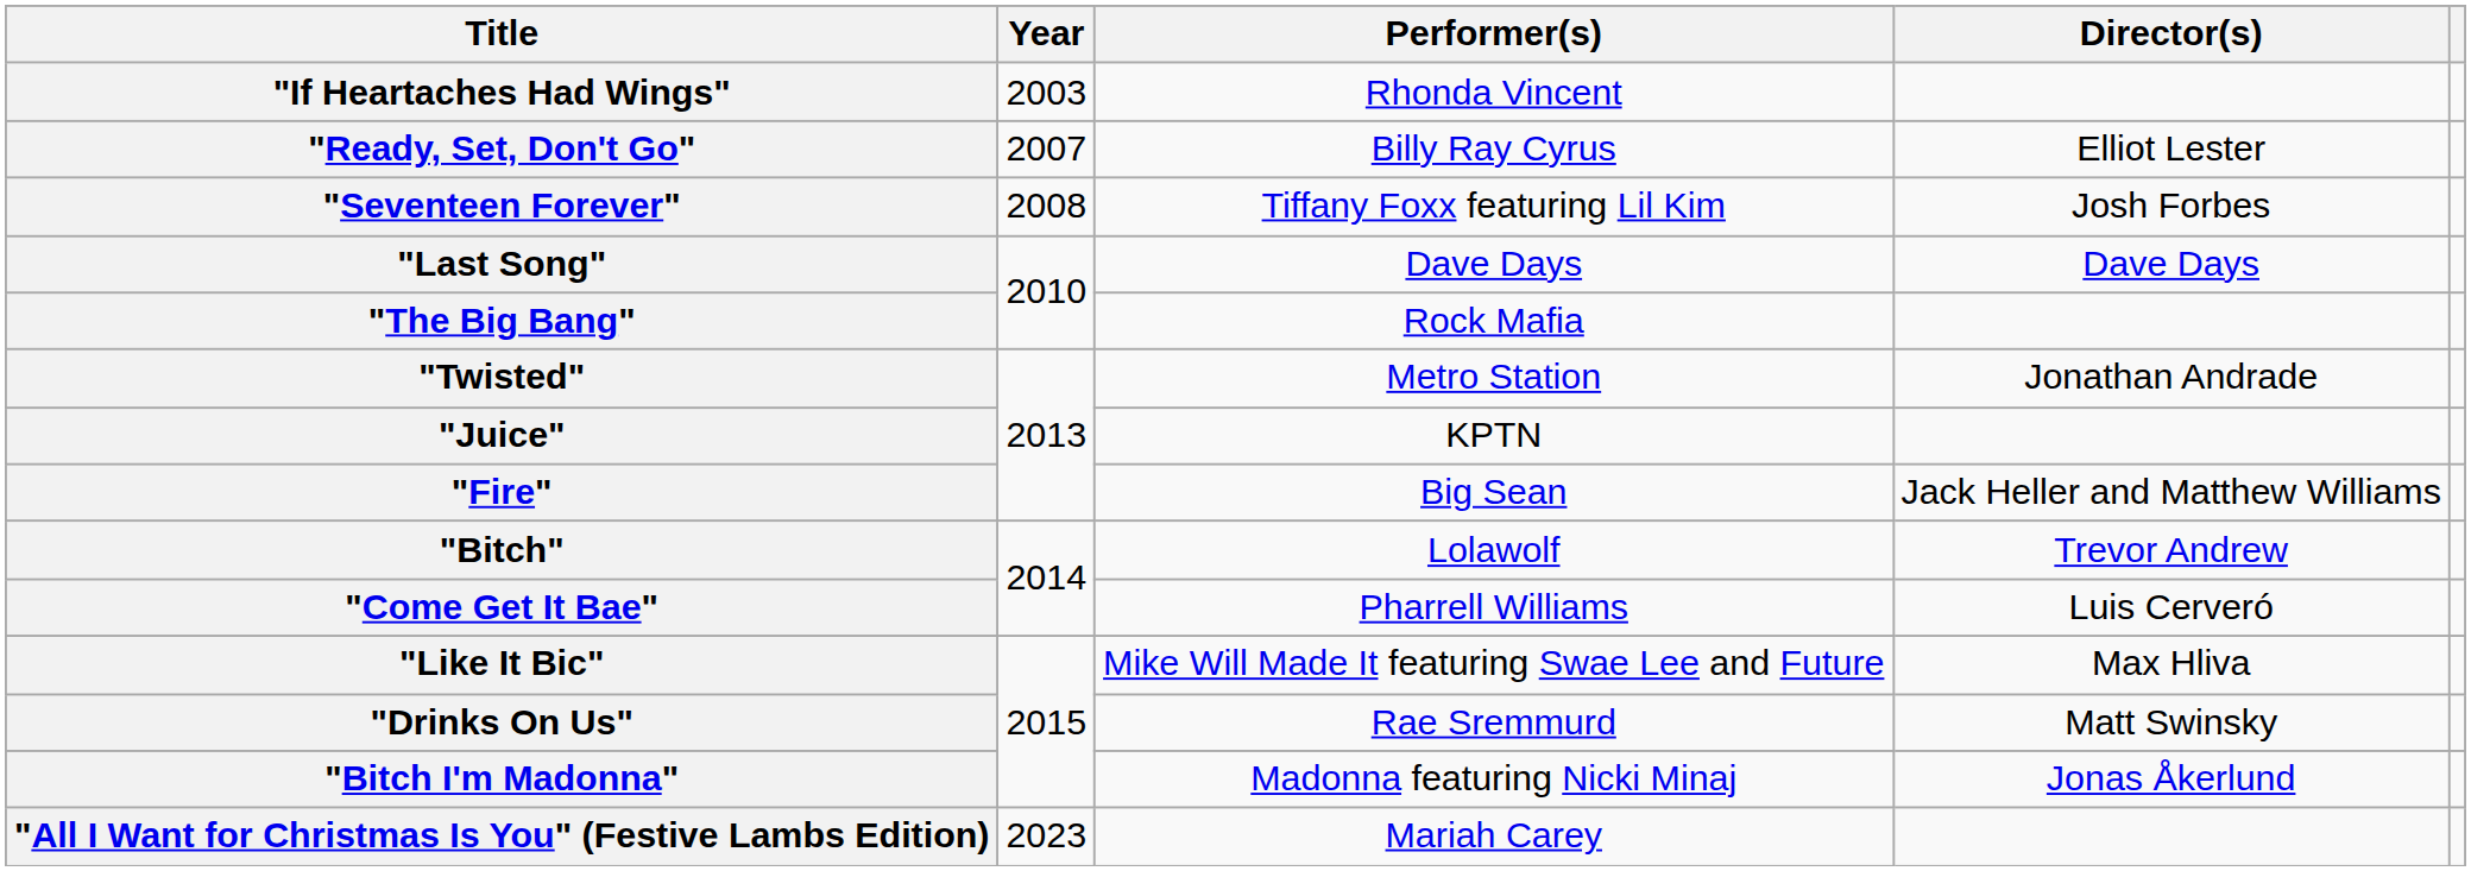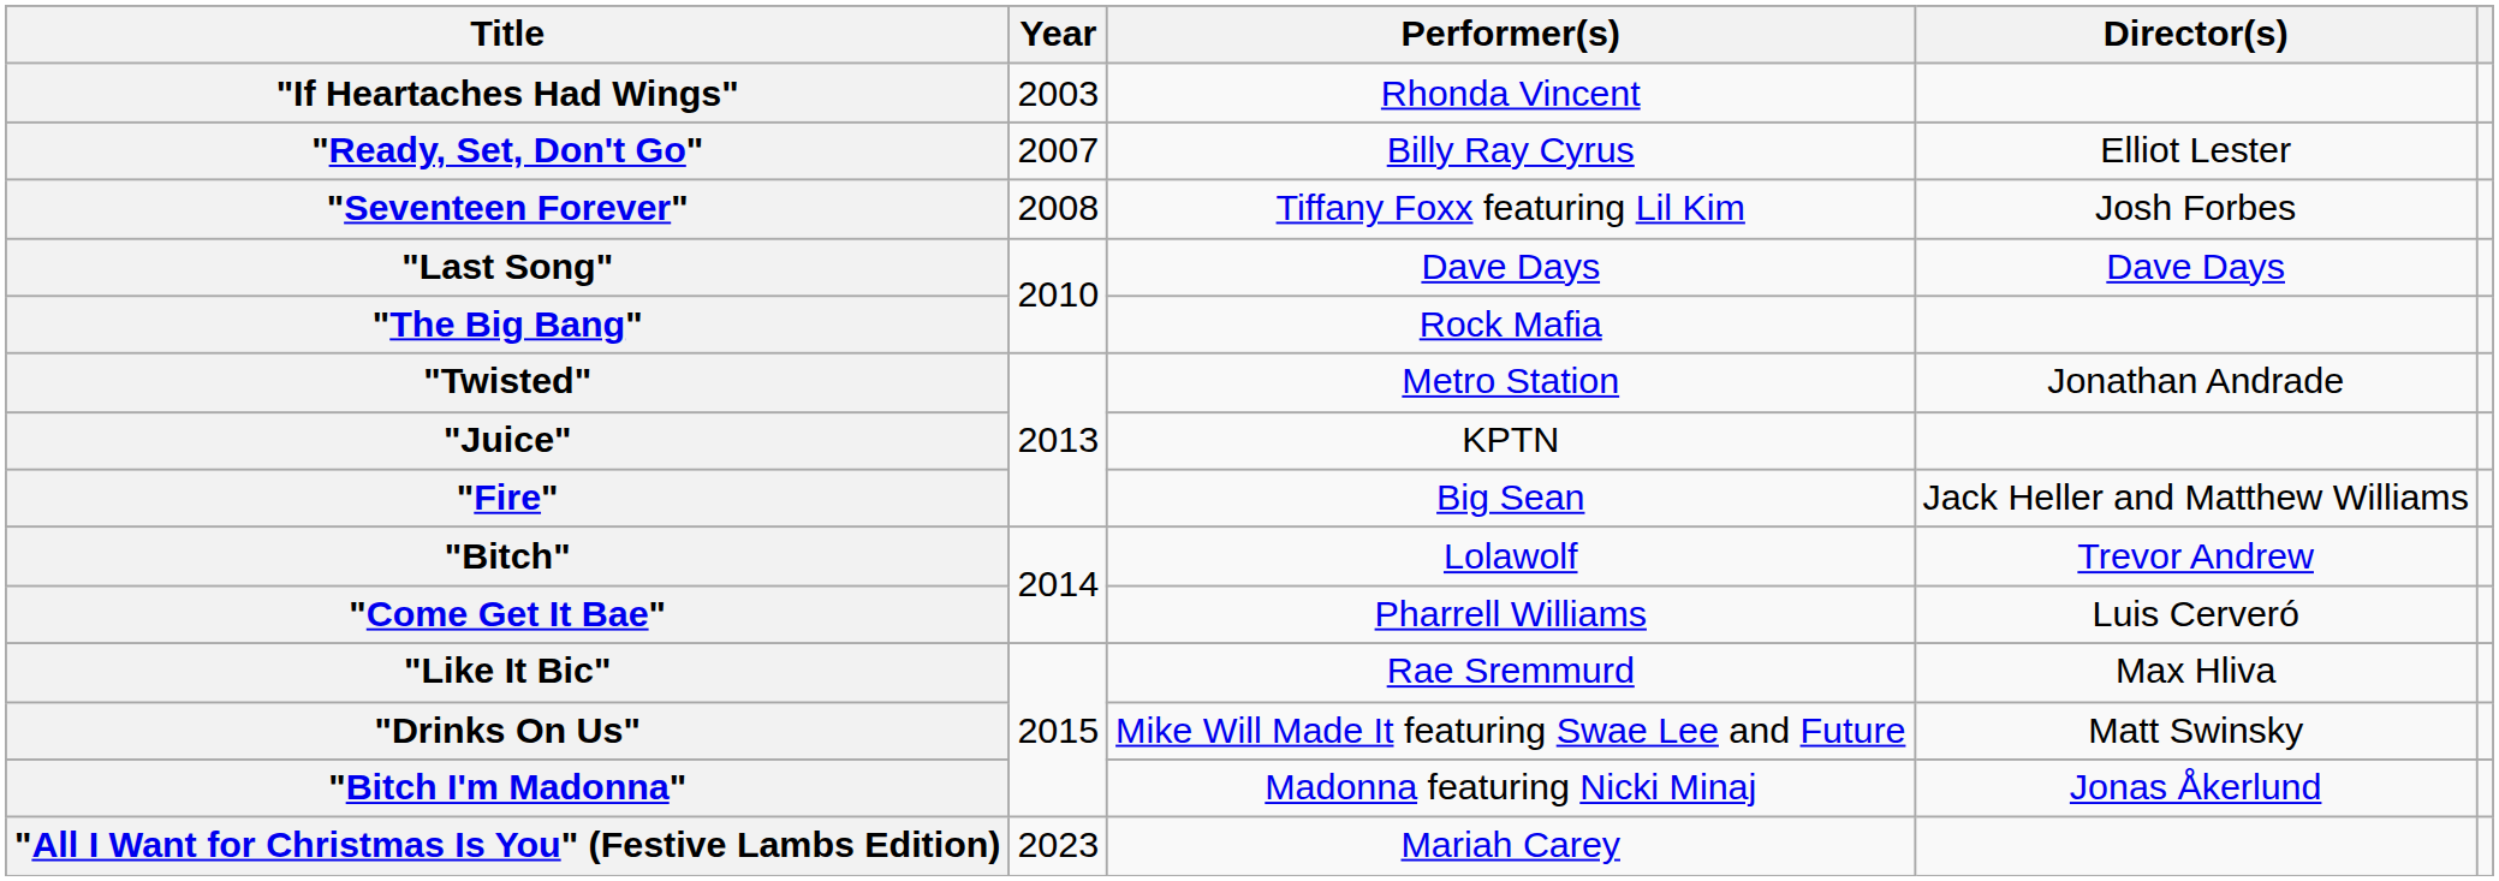 <table class="wikitable sortable plainrowheaders sticky-header" style="text-align:center;">
 <tr>
 <th scope="col">Title</th>
 <th scope="col">Year</th>
 <th scope="col" class="unsortable">Performer(s)</th>
 <th scope="col" class="unsortable">Director(s)</th>
 <th scope="col" class="unsortable"></th>
 </tr>
 <tr>
 <th scope="row">"If Heartaches Had Wings"</th>
 <td>2003</td>
 <td><a href='#'>Rhonda Vincent</a></td>
 <td></td>
 <td></td>
 </tr>
 <tr>
 <th scope="row">"<a href='#'>Ready, Set, Don't Go</a>"</th>
 <td>2007</td>
 <td><a href='#'>Billy Ray Cyrus</a></td>
 <td>Elliot Lester</td>
 <td></td>
 </tr>
 <tr>
 <th scope="row">"<a href='#'>Seventeen Forever</a>"</th>
 <td>2008</td>
 <td><a href='#'>Tiffany Foxx</a> featuring <a href='#'>Lil Kim</a></td>
 <td>Josh Forbes</td>
 <td></td>
 </tr>
 <tr>
 <th scope="row">"Last Song"</th>
 <td rowspan="2">2010</td>
 <td><a href='#'>Dave Days</a></td>
 <td><a href='#'>Dave Days</a></td>
 <td></td>
 </tr>
 <tr>
 <th scope="row">"<a href='#'>The Big Bang</a>"</th>
 <td><a href='#'>Rock Mafia</a></td>
 <td></td>
 <td></td>
 </tr>
 <tr>
 <th scope="row">"Twisted"</th>
 <td rowspan="3">2013</td>
 <td><a href='#'>Metro Station</a></td>
 <td>Jonathan Andrade</td>
 <td></td>
 </tr>
 <tr>
 <th scope="row">"Juice"</th>
 <td>KPTN</td>
 <td></td>
 <td></td>
 </tr>
 <tr>
 <th scope="row">"<a href='#'>Fire</a>"</th>
 <td><a href='#'>Big Sean</a></td>
 <td>Jack Heller and Matthew Williams</td>
 <td></td>
 </tr>
 <tr>
 <th scope="row">"Bitch"</th>
 <td rowspan="2">2014</td>
 <td><a href='#'>Lolawolf</a></td>
 <td><a href='#'>Trevor Andrew</a></td>
 <td></td>
 </tr>
 <tr>
 <th scope="row">"<a href='#'>Come Get It Bae</a>"</th>
 <td><a href='#'>Pharrell Williams</a></td>
 <td>Luis Cerveró</td>
 <td></td>
 </tr>
 <tr>
 <th scope="row">"Like It Bic"</th>
 <td rowspan="3">2015</td>
-<td><a href='#'>Mike Will Made It</a> featuring <a href='#'>Swae Lee</a> and <a href='#'>Future</a></td>
+<td><a href='#'>Rae Sremmurd</a></td>
 <td>Max Hliva</td>
 <td></td>
 </tr>
 <tr>
 <th scope="row">"Drinks On Us"</th>
-<td><a href='#'>Rae Sremmurd</a></td>
+<td><a href='#'>Mike Will Made It</a> featuring <a href='#'>Swae Lee</a> and <a href='#'>Future</a></td>
 <td>Matt Swinsky</td>
 <td></td>
 </tr>
 <tr>
 <th scope="row">"<a href='#'>Bitch I'm Madonna</a>"</th>
 <td><a href='#'>Madonna</a> featuring <a href='#'>Nicki Minaj</a></td>
 <td><a href='#'>Jonas Åkerlund</a></td>
 <td></td>
 </tr>
 <tr>
 <th scope="row">"<a href='#'>All I Want for Christmas Is You</a>" (Festive Lambs Edition)</th>
 <td>2023</td>
 <td><a href='#'>Mariah Carey</a></td>
 <td></td>
 <td></td>
 </tr>
 </table>
